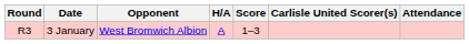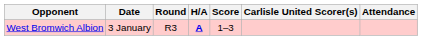 <table class="wikitable" style="text-align:center">
 <tr>
+<th>Opponent</th>
+<th>Date</th>
 <th>Round</th>
-<th>Date</th>
-<th>Opponent</th>
 <th>H/A</th>
 <th>Score</th>
 <th>Carlisle United Scorer(s)</th>
 <th>Attendance</th>
 </tr>
 <tr bgcolor=#FFCCCC>
+<td align=left><a href='#'>West Bromwich Albion</a></td>
+<td align=left>3 January</td>
 <td>R3</td>
-<td align=left>3 January</td>
-<td align=left><a href='#'>West Bromwich Albion</a></td>
-<td><a href='#'>A</a></td>
+<td><strong><a href='#'>A</a></strong></td>
 <td>1–3</td>
 <td align=left></td>
 <td></td>
 </tr>
 </table>
